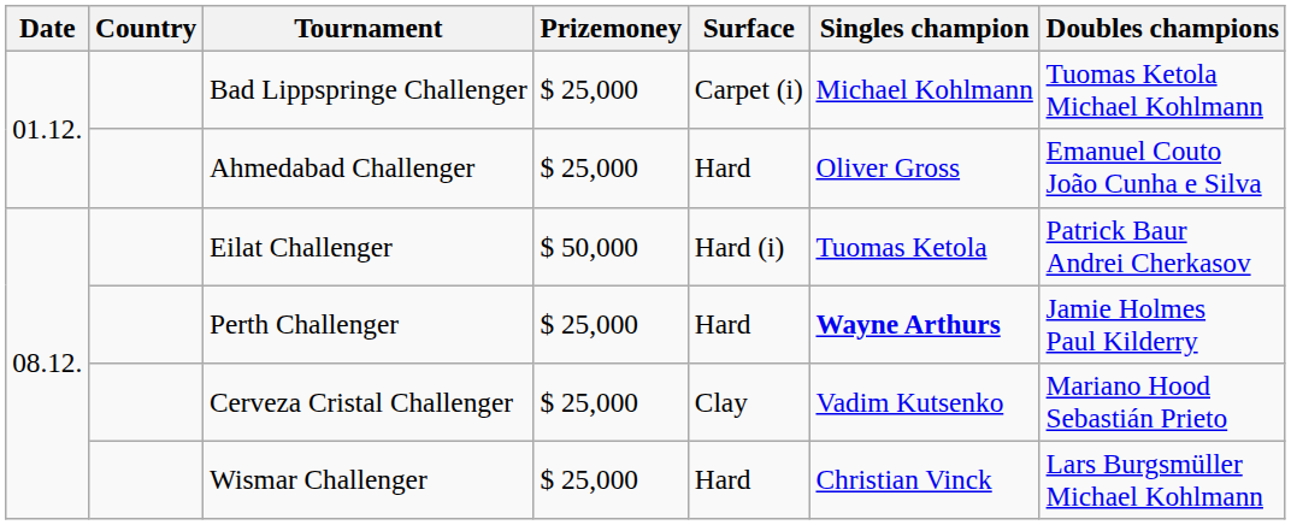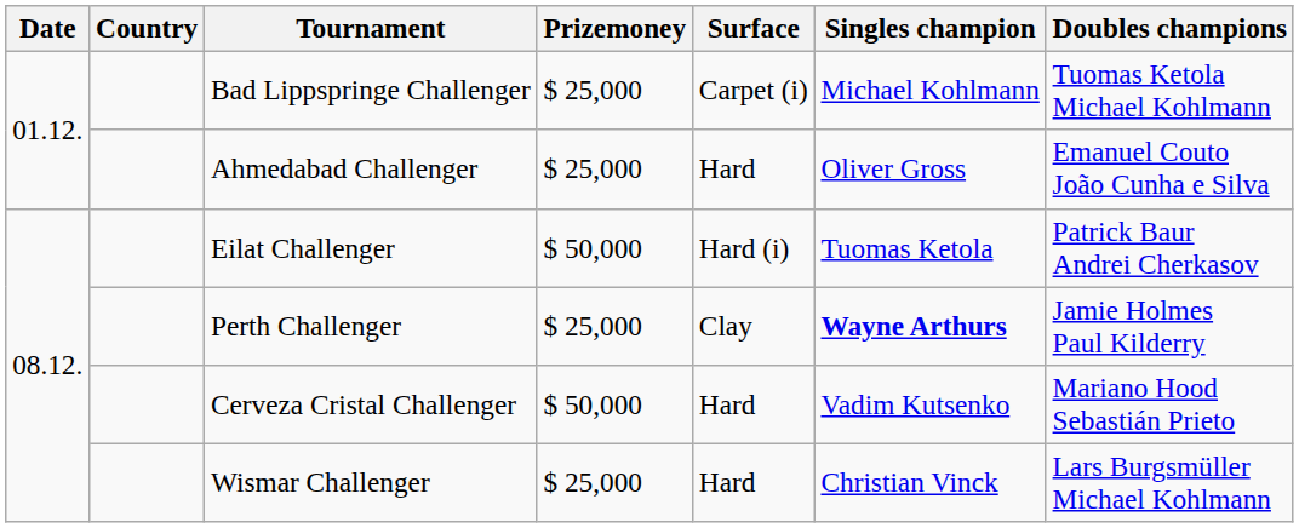 <table class="sortable wikitable" style=font-size:97%>
 <tr>
 <th>Date</th>
 <th>Country</th>
 <th>Tournament</th>
 <th>Prizemoney</th>
 <th>Surface</th>
 <th>Singles champion</th>
 <th>Doubles champions</th>
 </tr>
 <tr>
 <td rowspan="2">01.12.</td>
 <td></td>
 <td>Bad Lippspringe Challenger</td>
 <td>$ 25,000</td>
 <td>Carpet (i)</td>
 <td> <a href='#'>Michael Kohlmann</a></td>
 <td> <a href='#'>Tuomas Ketola</a><br> <a href='#'>Michael Kohlmann</a></td>
 </tr>
 <tr>
 <td></td>
 <td>Ahmedabad Challenger</td>
 <td>$ 25,000</td>
 <td>Hard</td>
 <td> <a href='#'>Oliver Gross</a></td>
 <td> <a href='#'>Emanuel Couto</a><br> <a href='#'>João Cunha e Silva</a></td>
 </tr>
 <tr>
 <td rowspan="4">08.12.</td>
 <td></td>
 <td>Eilat Challenger</td>
 <td>$ 50,000</td>
 <td>Hard (i)</td>
 <td> <a href='#'>Tuomas Ketola</a></td>
 <td> <a href='#'>Patrick Baur</a><br> <a href='#'>Andrei Cherkasov</a></td>
 </tr>
 <tr>
 <td></td>
 <td>Perth Challenger</td>
 <td>$ 25,000</td>
-<td>Hard</td>
+<td>Clay</td>
 <td><strong> <a href='#'>Wayne Arthurs</a></strong></td>
 <td> <a href='#'>Jamie Holmes</a><br> <a href='#'>Paul Kilderry</a></td>
 </tr>
 <tr>
 <td></td>
 <td>Cerveza Cristal Challenger</td>
-<td>$ 25,000</td>
-<td>Clay</td>
+<td>$ 50,000</td>
+<td>Hard</td>
 <td> <a href='#'>Vadim Kutsenko</a></td>
 <td> <a href='#'>Mariano Hood</a><br> <a href='#'>Sebastián Prieto</a></td>
 </tr>
 <tr>
 <td></td>
 <td>Wismar Challenger</td>
 <td>$ 25,000</td>
 <td>Hard</td>
 <td> <a href='#'>Christian Vinck</a></td>
 <td> <a href='#'>Lars Burgsmüller</a><br> <a href='#'>Michael Kohlmann</a></td>
 </tr>
 </table>
